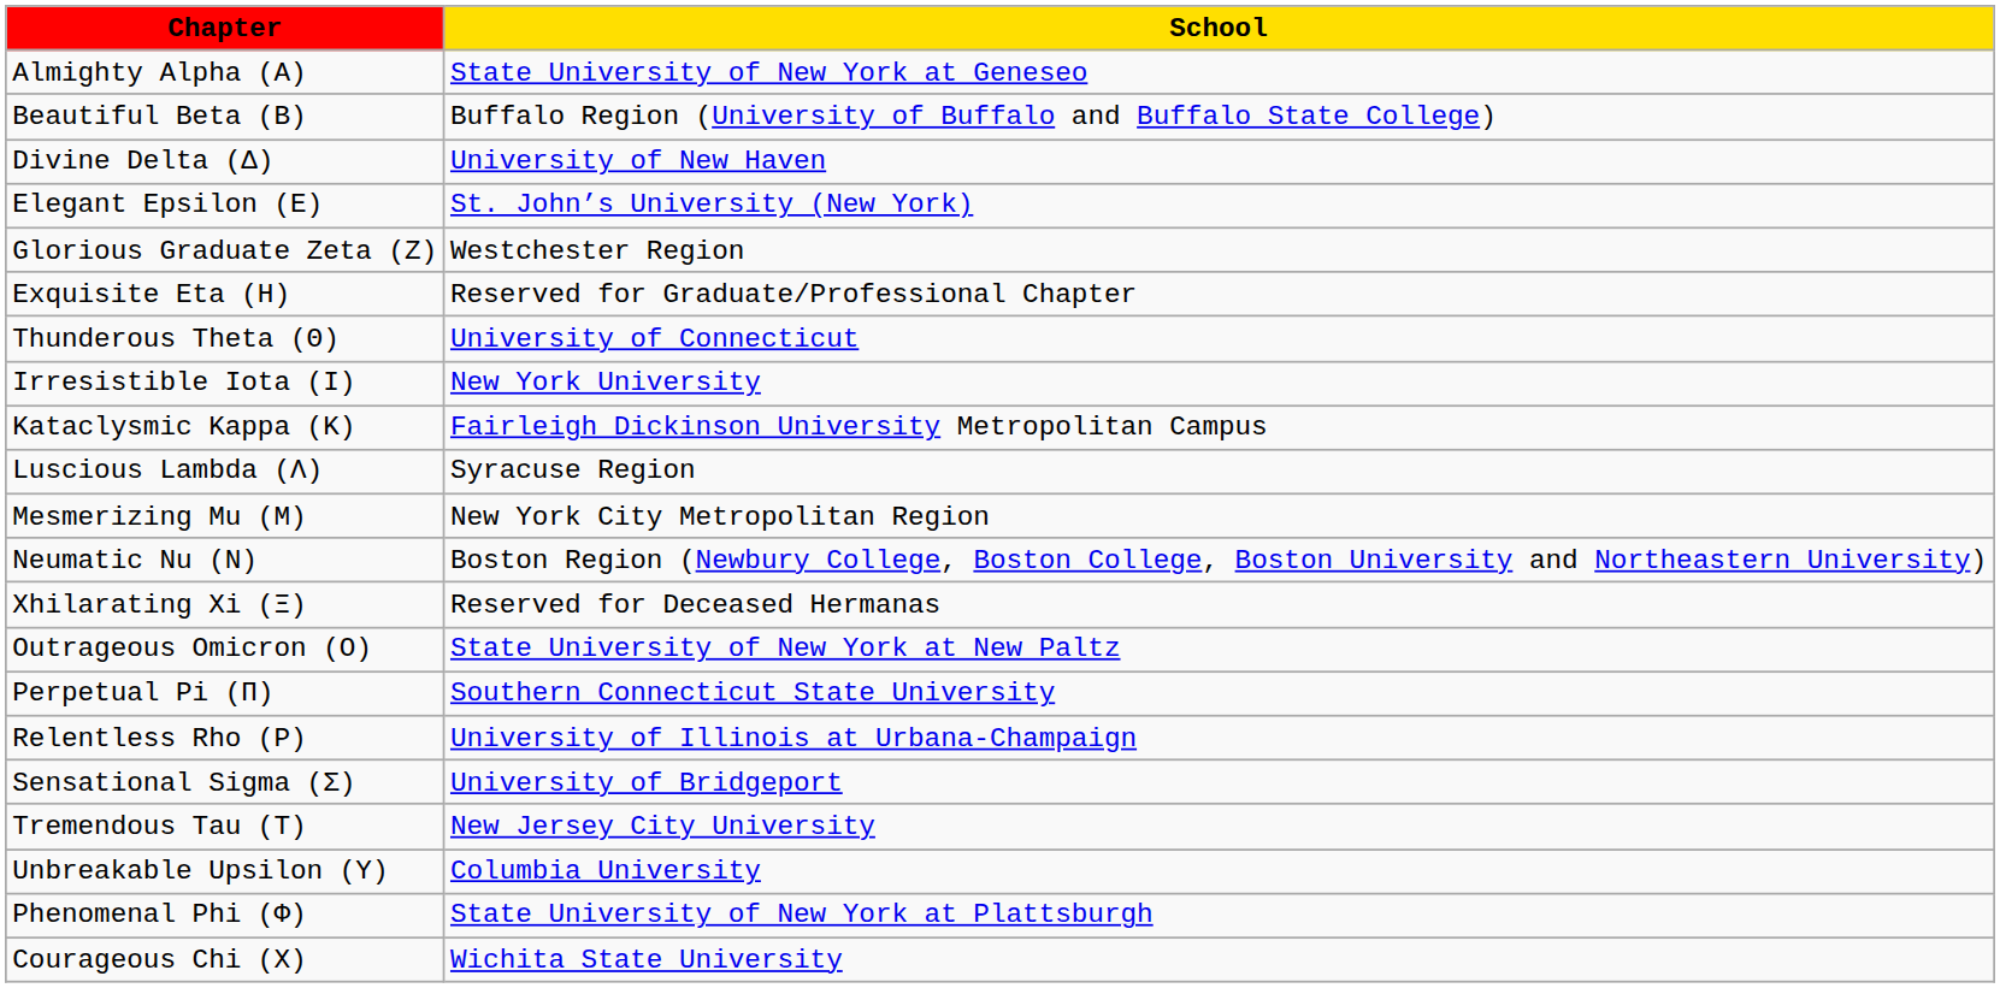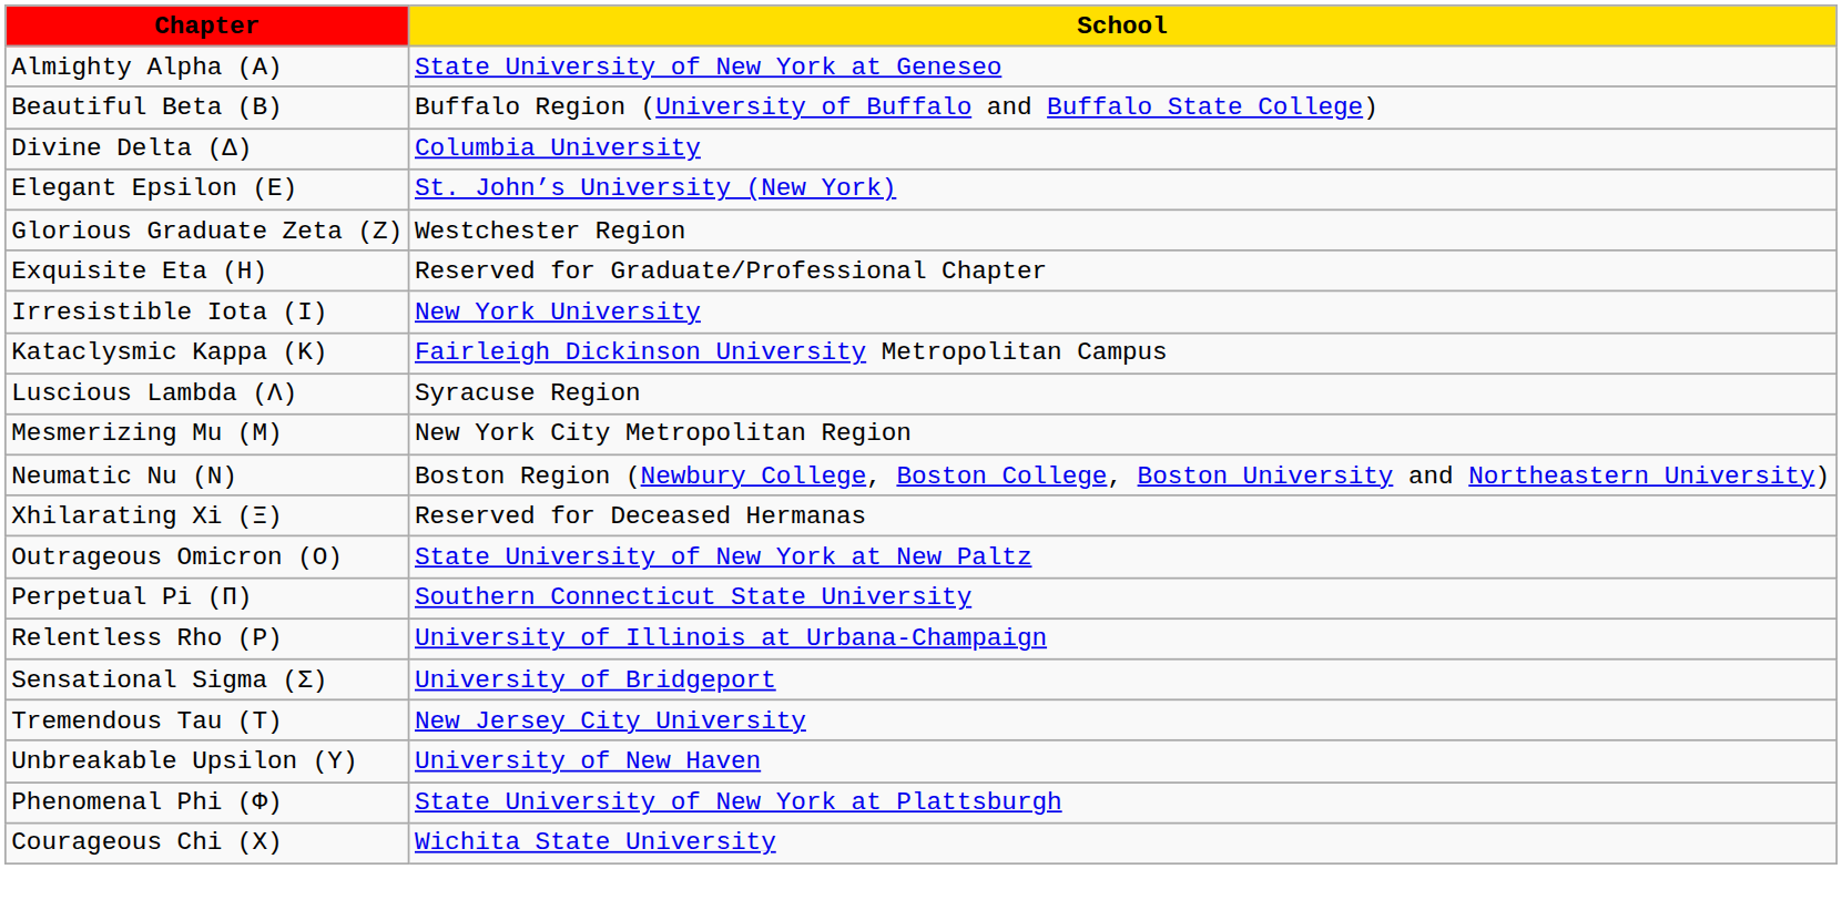 <table class="wikitable">
 <tr>
 <th style="background:#FF0000">Chapter</th>
 <th style="background:#FFDF00">School</th>
 </tr>
 <tr>
 <td>Almighty Alpha (A)</td>
 <td><a href='#'>State University of New York at Geneseo</a></td>
 </tr>
 <tr>
 <td>Beautiful Beta (B)</td>
 <td>Buffalo Region (<a href='#'>University of Buffalo</a> and <a href='#'>Buffalo State College</a>)</td>
 </tr>
 <tr>
 <td>Divine Delta (Δ)</td>
-<td><a href='#'>University of New Haven</a></td>
+<td><a href='#'>Columbia University</a></td>
 </tr>
 <tr>
 <td>Elegant Epsilon (E)</td>
 <td><a href='#'>St. John’s University (New York)</a></td>
 </tr>
 <tr>
 <td>Glorious Graduate Zeta (Z)</td>
 <td>Westchester Region</td>
 </tr>
 <tr>
 <td>Exquisite Eta (Η)</td>
 <td>Reserved for Graduate/Professional Chapter</td>
-</tr>
-<tr>
-<td>Thunderous Theta (Θ)</td>
-<td><a href='#'>University of Connecticut</a></td>
 </tr>
 <tr>
 <td>Irresistible Iota (I)</td>
 <td><a href='#'>New York University</a></td>
 </tr>
 <tr>
 <td>Kataclysmic Kappa (K)</td>
 <td><a href='#'>Fairleigh Dickinson University</a> Metropolitan Campus</td>
 </tr>
 <tr>
 <td>Luscious Lambda (Λ)</td>
 <td>Syracuse Region</td>
 </tr>
 <tr>
 <td>Mesmerizing Mu (M)</td>
 <td>New York City Metropolitan Region</td>
 </tr>
 <tr>
 <td>Neumatic Nu (N)</td>
 <td>Boston Region (<a href='#'>Newbury College</a>, <a href='#'>Boston College</a>, <a href='#'>Boston University</a> and <a href='#'>Northeastern University</a>)</td>
 </tr>
 <tr>
 <td>Xhilarating Xi (Ξ)</td>
 <td>Reserved for Deceased Hermanas</td>
 </tr>
 <tr>
 <td>Outrageous Omicron (O)</td>
 <td><a href='#'>State University of New York at New Paltz</a></td>
 </tr>
 <tr>
 <td>Perpetual Pi (Π)</td>
 <td><a href='#'>Southern Connecticut State University</a></td>
 </tr>
 <tr>
 <td>Relentless Rho (P)</td>
 <td><a href='#'>University of Illinois at Urbana-Champaign</a></td>
 </tr>
 <tr>
 <td>Sensational Sigma (Σ)</td>
 <td><a href='#'>University of Bridgeport</a></td>
 </tr>
 <tr>
 <td>Tremendous Tau (T)</td>
 <td><a href='#'>New Jersey City University</a></td>
 </tr>
 <tr>
 <td>Unbreakable Upsilon (Υ)</td>
-<td><a href='#'>Columbia University</a></td>
+<td><a href='#'>University of New Haven</a></td>
 </tr>
 <tr>
 <td>Phenomenal Phi (Φ)</td>
 <td><a href='#'>State University of New York at Plattsburgh</a></td>
 </tr>
 <tr>
 <td>Courageous Chi (X)</td>
 <td><a href='#'>Wichita State University</a></td>
 </tr>
 </table>
